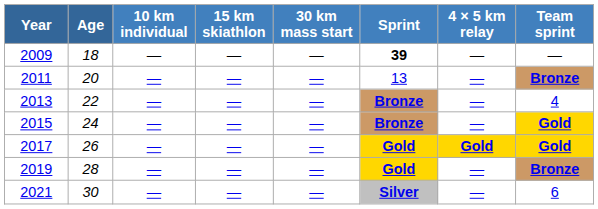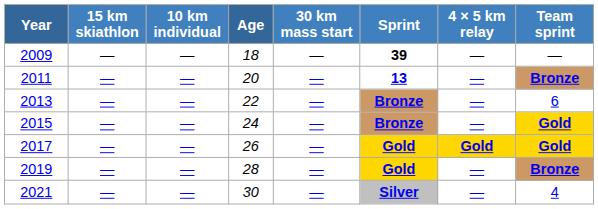 <table class="wikitable" style="font-size:95%; text-align:center; border:grey solid 1px; border-collapse:collapse; background:#ffffff;">
 <tr>
 <th style="background-color:#369; color:white; width:60px;"> Year </th>
+<th style="background-color:#4180be; color:white; width:75px;"> 15 km <br> skiathlon </th>
+<th style="background-color:#4180be; color:white; width:75px;"> 10 km <br> individual </th>
 <th style="background-color:#369; color:white; width:40px;"> Age </th>
-<th style="background-color:#4180be; color:white; width:75px;"> 10 km <br> individual </th>
-<th style="background-color:#4180be; color:white; width:75px;"> 15 km <br> skiathlon </th>
 <th style="background-color:#4180be; color:white; width:75px;"> 30 km <br> mass start </th>
 <th style="background-color:#4180be; color:white; width:75px;"> Sprint </th>
 <th style="background-color:#4180be; color:white; width:75px;"> 4 × 5 km <br> relay </th>
 <th style="background-color:#4180be; color:white; width:75px;"> Team <br> sprint </th>
 </tr>
 <tr>
 <td><a href='#'>2009</a></td>
-<td><em>18</em></td>
 <td>—</td>
 <td>—</td>
+<td><em>18</em></td>
 <td>—</td>
 <td><strong>39</strong></td>
 <td>—</td>
 <td>—</td>
 </tr>
 <tr>
 <td><a href='#'>2011</a></td>
+<td><a href='#'>—</a></td>
+<td><a href='#'>—</a></td>
 <td><em>20</em></td>
 <td><a href='#'>—</a></td>
-<td><a href='#'>—</a></td>
-<td><a href='#'>—</a></td>
-<td><a href='#'>13</a></td>
+<td><strong><a href='#'>13</a></strong></td>
 <td><a href='#'>—</a></td>
 <td style="background:#c96;"><a href='#'><strong>Bronze</strong></a></td>
 </tr>
 <tr>
 <td><a href='#'>2013</a></td>
-<td><em>22</em></td>
 <td><a href='#'>—</a></td>
 <td><a href='#'>—</a></td>
+<td><em>22</em></td>
 <td><a href='#'>—</a></td>
 <td style="background:#c96;"><a href='#'><strong>Bronze</strong></a></td>
 <td><a href='#'>—</a></td>
-<td><a href='#'>4</a></td>
+<td><a href='#'>6</a></td>
 </tr>
 <tr>
 <td><a href='#'>2015</a></td>
-<td><em>24</em></td>
 <td><a href='#'>—</a></td>
 <td><a href='#'>—</a></td>
+<td><em>24</em></td>
 <td><a href='#'>—</a></td>
 <td style="background:#c96;"><a href='#'><strong>Bronze</strong></a></td>
 <td><a href='#'>—</a></td>
 <td style="background:gold;"><a href='#'><strong>Gold</strong></a></td>
 </tr>
 <tr>
 <td><a href='#'>2017</a></td>
-<td><em>26</em></td>
 <td><a href='#'>—</a></td>
 <td><a href='#'>—</a></td>
+<td><em>26</em></td>
 <td><a href='#'>—</a></td>
 <td style="background:gold;"><a href='#'><strong>Gold</strong></a></td>
 <td style="background:gold;"><a href='#'><strong>Gold</strong></a></td>
 <td style="background:gold;"><a href='#'><strong>Gold</strong></a></td>
 </tr>
 <tr>
 <td><a href='#'>2019</a></td>
-<td><em>28</em></td>
 <td><a href='#'>—</a></td>
 <td><a href='#'>—</a></td>
+<td><em>28</em></td>
 <td><a href='#'>—</a></td>
 <td style="background:gold;"><a href='#'><strong>Gold</strong></a></td>
 <td><a href='#'>—</a></td>
 <td style="background:#c96;"><a href='#'><strong>Bronze</strong></a></td>
 </tr>
 <tr>
 <td><a href='#'>2021</a></td>
-<td><em>30</em></td>
 <td><a href='#'>—</a></td>
 <td><a href='#'>—</a></td>
+<td><em>30</em></td>
 <td><a href='#'>—</a></td>
 <td style="background:silver;"><a href='#'><strong>Silver</strong></a></td>
 <td><a href='#'>—</a></td>
-<td><a href='#'>6</a></td>
+<td><a href='#'>4</a></td>
 </tr>
 </table>
